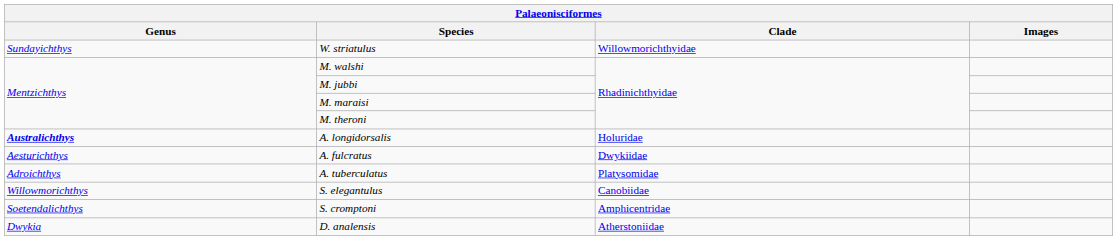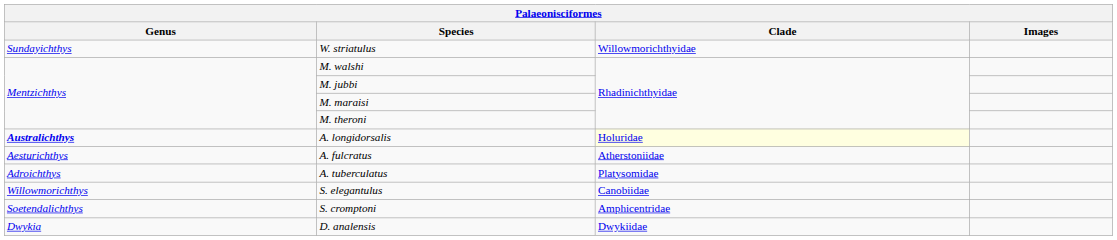 <table class="wikitable" align="center" width="100%">
 <tr>
 <th colspan="4" align="center"><strong><a href='#'>Palaeonisciformes</a></strong></th>
 </tr>
 <tr>
 <th>Genus</th>
 <th>Species</th>
 <th>Clade</th>
 <th>Images</th>
 </tr>
 <tr>
 <td><em><a href='#'>Sundayichthys</a></em></td>
 <td><em>W. striatulus</em></td>
 <td><a href='#'>Willowmorichthyidae</a></td>
 <td></td>
 </tr>
 <tr>
 <td rowspan="4"><em><a href='#'>Mentzichthys</a></em></td>
 <td><em>M. walshi</em></td>
 <td rowspan="4"><a href='#'>Rhadinichthyidae</a></td>
 <td></td>
 </tr>
 <tr>
 <td><em>M. jubbi</em></td>
 <td></td>
 </tr>
 <tr>
 <td><em>M. maraisi</em></td>
 <td></td>
 </tr>
 <tr>
 <td><em>M. theroni</em></td>
 <td></td>
 </tr>
 <tr>
 <td><strong><em><a href='#'>Australichthys</a></em></strong></td>
 <td><em>A. longidorsalis</em></td>
-<td><a href='#'>Holuridae</a></td>
+<td style="background: lightyellow;"><a href='#'>Holuridae</a></td>
 <td></td>
 </tr>
 <tr>
 <td><em><a href='#'>Aesturichthys</a></em></td>
 <td><em>A. fulcratus</em></td>
-<td><a href='#'>Dwykiidae</a></td>
+<td><a href='#'>Atherstoniidae</a></td>
 <td></td>
 </tr>
 <tr>
 <td><em><a href='#'>Adroichthys</a></em></td>
 <td><em>A. tuberculatus</em></td>
 <td><a href='#'>Platysomidae</a></td>
 <td></td>
 </tr>
 <tr>
 <td><em><a href='#'>Willowmorichthys</a></em></td>
 <td><em>S. elegantulus</em></td>
 <td><a href='#'>Canobiidae</a></td>
 <td></td>
 </tr>
 <tr>
 <td><em><a href='#'>Soetendalichthys</a></em></td>
 <td><em>S. cromptoni</em></td>
 <td><a href='#'>Amphicentridae</a></td>
 <td></td>
 </tr>
 <tr>
 <td><em><a href='#'>Dwykia</a></em></td>
 <td><em>D. analensis</em></td>
-<td><a href='#'>Atherstoniidae</a></td>
+<td><a href='#'>Dwykiidae</a></td>
 <td></td>
 </tr>
 </table>
